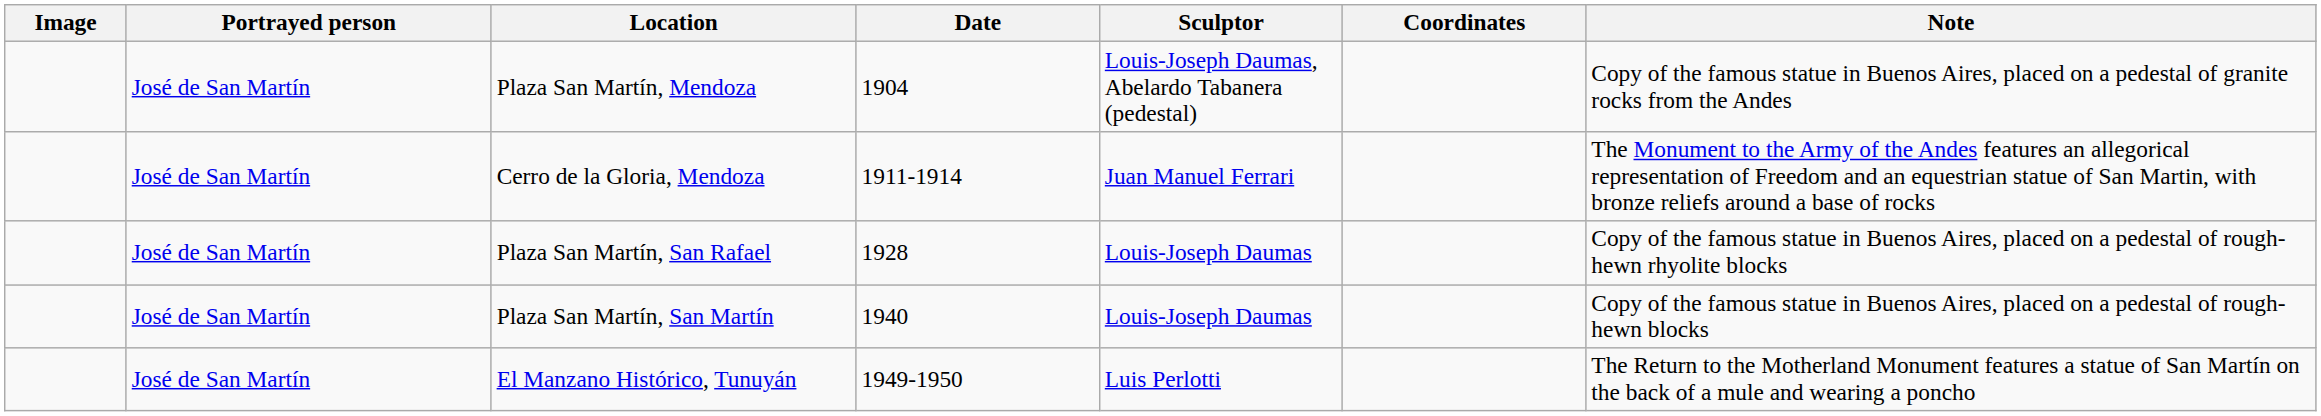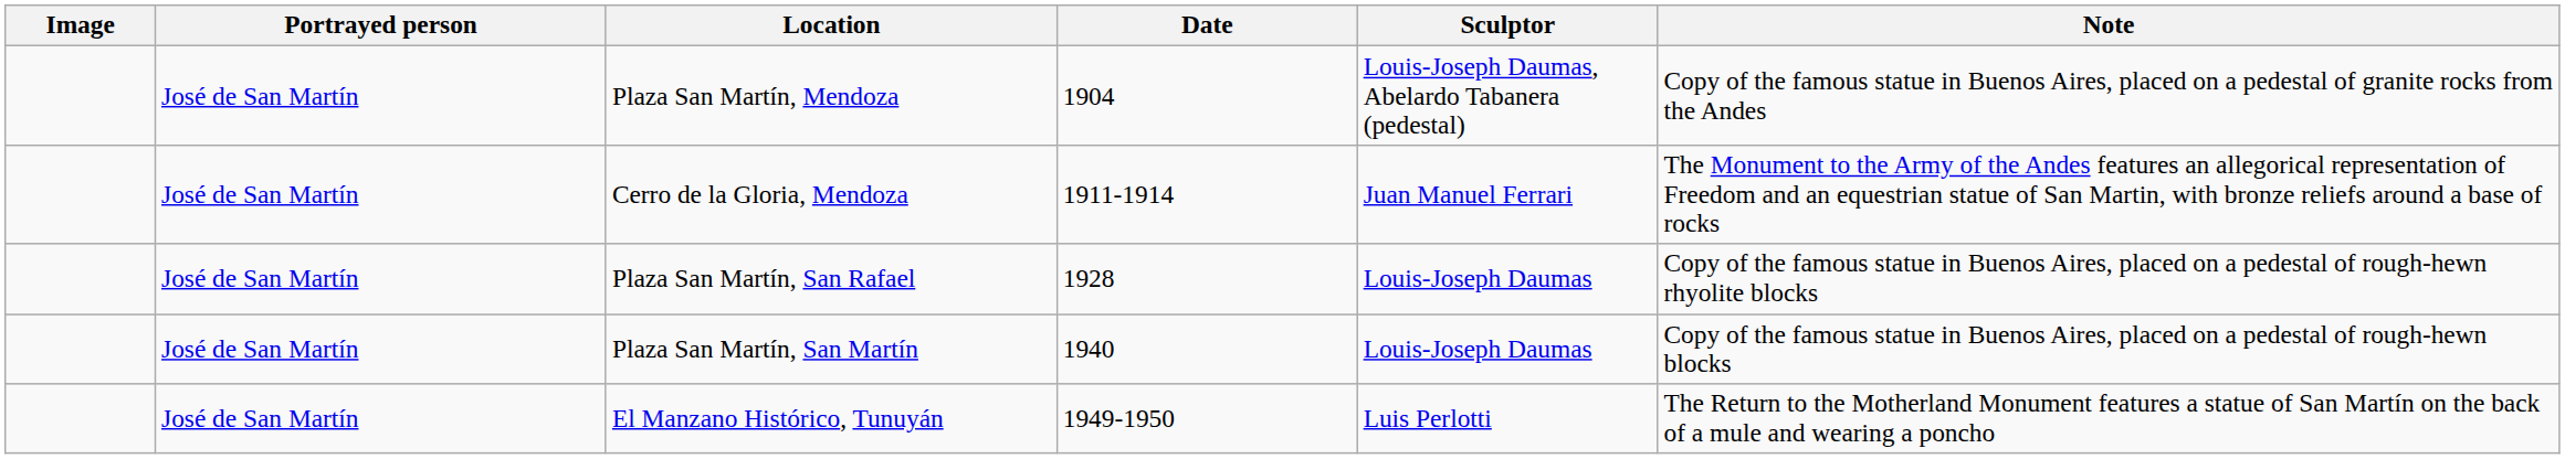 <table class="wikitable sortable"  style="width:100%;">
 <tr>
 <th width="5%" align="left" class="unsortable">Image</th>
 <th width="15%" align="left">Portrayed person</th>
 <th width="15%" align="left">Location</th>
 <th width="10%" align="left">Date</th>
 <th width="10%" align="left">Sculptor</th>
-<th width="10%" align="left">Coordinates</th>
 <th width="30%" align="left">Note</th>
 </tr>
 <tr>
 <td></td>
 <td><a href='#'>José de San Martín</a></td>
 <td>Plaza San Martín, <a href='#'>Mendoza</a></td>
 <td>1904</td>
 <td><a href='#'>Louis-Joseph Daumas</a>, Abelardo Tabanera (pedestal)</td>
-<td></td>
 <td>Copy of the famous statue in Buenos Aires, placed on a pedestal of granite rocks from the Andes</td>
 </tr>
 <tr>
 <td></td>
 <td><a href='#'>José de San Martín</a></td>
 <td>Cerro de la Gloria, <a href='#'>Mendoza</a></td>
 <td>1911-1914</td>
 <td><a href='#'>Juan Manuel Ferrari</a></td>
-<td></td>
 <td>The <a href='#'>Monument to the Army of the Andes</a> features an allegorical representation of Freedom and an equestrian statue of San Martin, with bronze reliefs around a base of rocks</td>
 </tr>
 <tr>
 <td></td>
 <td><a href='#'>José de San Martín</a></td>
 <td>Plaza San Martín, <a href='#'>San Rafael</a></td>
 <td>1928</td>
 <td><a href='#'>Louis-Joseph Daumas</a></td>
-<td></td>
 <td>Copy of the famous statue in Buenos Aires, placed on a pedestal of rough-hewn rhyolite blocks</td>
 </tr>
 <tr>
 <td></td>
 <td><a href='#'>José de San Martín</a></td>
 <td>Plaza San Martín, <a href='#'>San Martín</a></td>
 <td>1940</td>
 <td><a href='#'>Louis-Joseph Daumas</a></td>
-<td></td>
 <td>Copy of the famous statue in Buenos Aires, placed on a pedestal of rough-hewn blocks</td>
 </tr>
 <tr>
 <td></td>
 <td><a href='#'>José de San Martín</a></td>
 <td><a href='#'>El Manzano Histórico</a>, <a href='#'>Tunuyán</a></td>
 <td>1949-1950</td>
 <td><a href='#'>Luis Perlotti</a></td>
-<td></td>
 <td>The Return to the Motherland Monument features a statue of San Martín on the back of a mule and wearing a poncho</td>
 </tr>
 </table>
